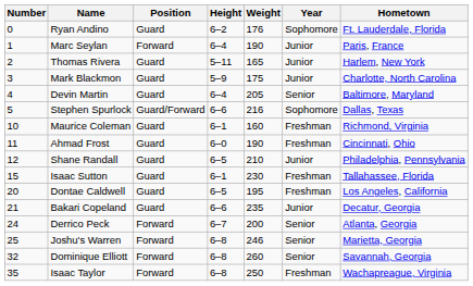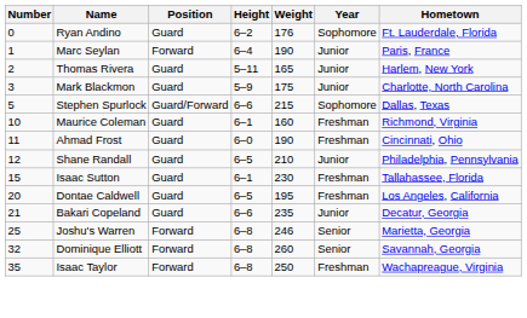 <table class="wikitable sortable" style="font-size: 95%;">
 <tr>
 <th>Number</th>
 <th>Name</th>
 <th>Position</th>
 <th>Height</th>
 <th>Weight</th>
 <th>Year</th>
 <th>Hometown</th>
 </tr>
 <tr>
 <td>0</td>
 <td>Ryan Andino</td>
 <td>Guard</td>
 <td>6–2</td>
 <td>176</td>
 <td>Sophomore</td>
 <td><a href='#'>Ft. Lauderdale, Florida</a></td>
 </tr>
 <tr>
 <td>1</td>
 <td>Marc Seylan</td>
 <td>Forward</td>
 <td>6–4</td>
 <td>190</td>
 <td>Junior</td>
 <td><a href='#'>Paris</a>, <a href='#'>France</a></td>
 </tr>
 <tr>
 <td>2</td>
 <td>Thomas Rivera</td>
 <td>Guard</td>
 <td>5–11</td>
 <td>165</td>
 <td>Junior</td>
 <td><a href='#'>Harlem</a>, <a href='#'>New York</a></td>
 </tr>
 <tr>
 <td>3</td>
 <td>Mark Blackmon</td>
 <td>Guard</td>
 <td>5–9</td>
 <td>175</td>
 <td>Junior</td>
 <td><a href='#'>Charlotte, North Carolina</a></td>
 </tr>
 <tr>
-<td>4</td>
-<td>Devin Martin</td>
-<td>Guard</td>
-<td>6–4</td>
-<td>205</td>
-<td>Senior</td>
-<td><a href='#'>Baltimore</a>, <a href='#'>Maryland</a></td>
-</tr>
-<tr>
 <td>5</td>
 <td>Stephen Spurlock</td>
 <td>Guard/Forward</td>
 <td>6–6</td>
-<td>216</td>
+<td>215</td>
 <td>Sophomore</td>
 <td><a href='#'>Dallas</a>, <a href='#'>Texas</a></td>
 </tr>
 <tr>
 <td>10</td>
 <td>Maurice Coleman</td>
 <td>Guard</td>
 <td>6–1</td>
 <td>160</td>
 <td>Freshman</td>
 <td><a href='#'>Richmond, Virginia</a></td>
 </tr>
 <tr>
 <td>11</td>
 <td>Ahmad Frost</td>
 <td>Guard</td>
 <td>6–0</td>
 <td>190</td>
 <td>Freshman</td>
 <td><a href='#'>Cincinnati</a>, <a href='#'>Ohio</a></td>
 </tr>
 <tr>
 <td>12</td>
 <td>Shane Randall</td>
 <td>Guard</td>
 <td>6–5</td>
 <td>210</td>
 <td>Junior</td>
 <td><a href='#'>Philadelphia</a>, <a href='#'>Pennsylvania</a></td>
 </tr>
 <tr>
 <td>15</td>
 <td>Isaac Sutton</td>
 <td>Guard</td>
 <td>6–1</td>
 <td>230</td>
 <td>Freshman</td>
 <td><a href='#'>Tallahassee, Florida</a></td>
 </tr>
 <tr>
 <td>20</td>
 <td>Dontae Caldwell</td>
 <td>Guard</td>
 <td>6–5</td>
 <td>195</td>
 <td>Freshman</td>
 <td><a href='#'>Los Angeles</a>, <a href='#'>California</a></td>
 </tr>
 <tr>
 <td>21</td>
 <td>Bakari Copeland</td>
 <td>Guard</td>
 <td>6–6</td>
 <td>235</td>
 <td>Junior</td>
 <td><a href='#'>Decatur, Georgia</a></td>
 </tr>
 <tr>
-<td>24</td>
-<td>Derrico Peck</td>
-<td>Forward</td>
-<td>6–7</td>
-<td>200</td>
-<td>Senior</td>
-<td><a href='#'>Atlanta</a>, <a href='#'>Georgia</a></td>
-</tr>
-<tr>
 <td>25</td>
 <td>Joshu's Warren</td>
 <td>Forward</td>
 <td>6–8</td>
 <td>246</td>
 <td>Senior</td>
 <td><a href='#'>Marietta, Georgia</a></td>
 </tr>
 <tr>
 <td>32</td>
 <td>Dominique Elliott</td>
 <td>Forward</td>
 <td>6–8</td>
 <td>260</td>
 <td>Senior</td>
 <td><a href='#'>Savannah, Georgia</a></td>
 </tr>
 <tr>
 <td>35</td>
 <td>Isaac Taylor</td>
 <td>Forward</td>
 <td>6–8</td>
 <td>250</td>
 <td>Freshman</td>
 <td><a href='#'>Wachapreague, Virginia</a></td>
 </tr>
 </table>
